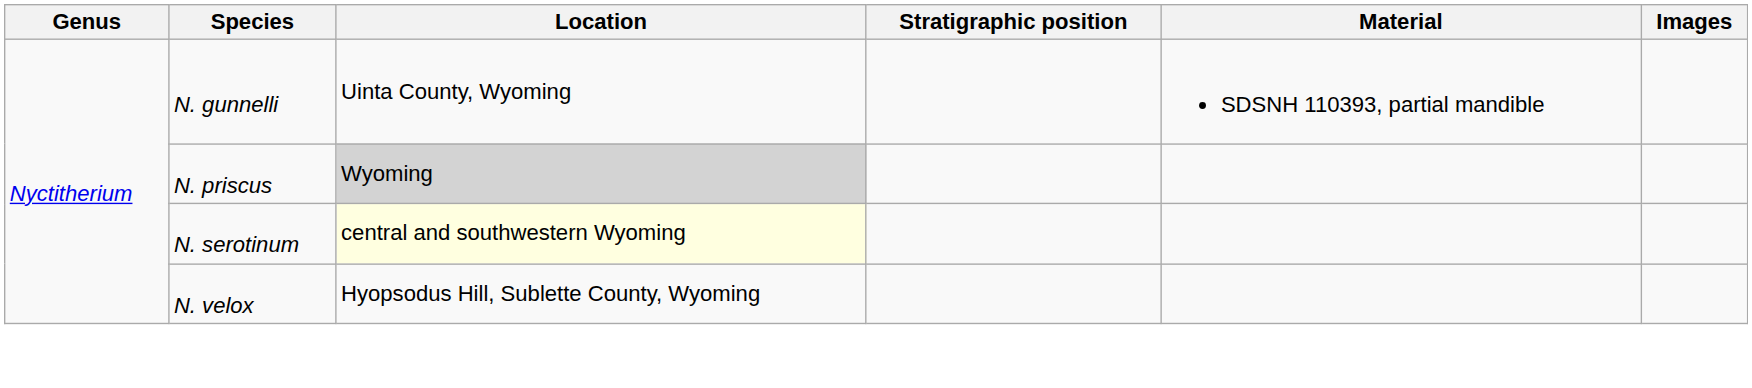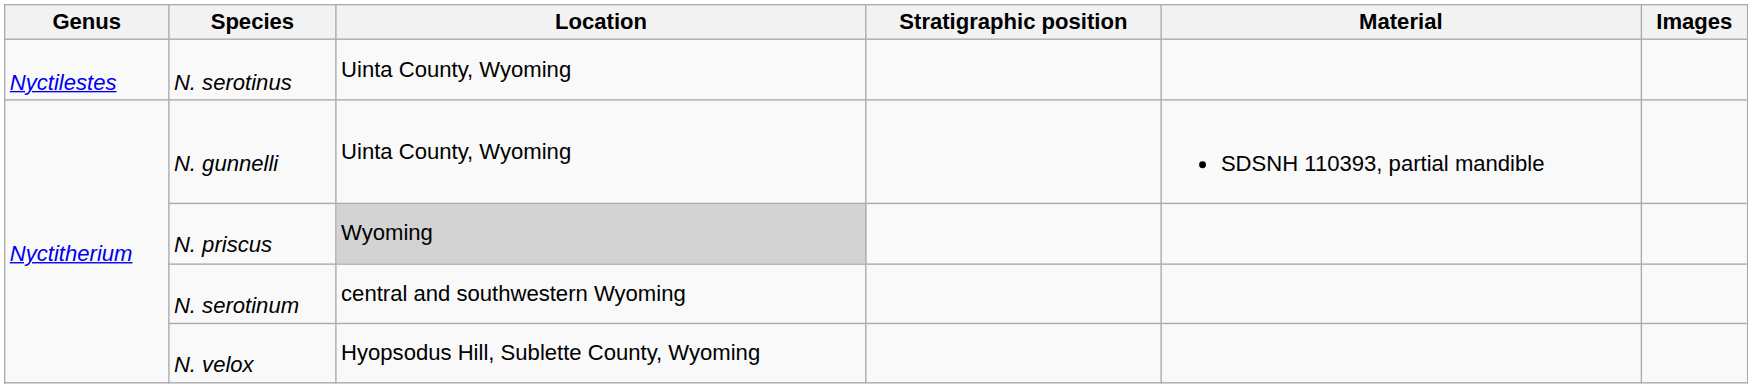 <table class="wikitable sortable"  style="margin:auto; width:100%;">
 <tr>
 <th>Genus</th>
 <th>Species</th>
 <th>Location</th>
 <th>Stratigraphic position</th>
 <th>Material</th>
 <th>Images</th>
+</tr>
+<tr>
+<td rowspan=1><br><em><a href='#'>Nyctilestes</a></em></td>
+<td><br><em>N. serotinus</em></td>
+<td>Uinta County, Wyoming</td>
+<td></td>
+<td></td>
+<td></td>
 </tr>
 <tr>
 <td rowspan=4><br><em><a href='#'>Nyctitherium</a></em></td>
 <td><br><em>N. gunnelli</em></td>
 <td>Uinta County, Wyoming</td>
 <td></td>
 <td><br><ul><li>SDSNH 110393, partial mandible</li></ul></td>
 <td></td>
 </tr>
 <tr>
 <td><br><em>N. priscus</em></td>
 <td style="background: lightgrey;">Wyoming</td>
 <td></td>
 <td></td>
 <td></td>
 </tr>
 <tr>
 <td><br><em>N. serotinum</em></td>
-<td style="background: lightyellow;">central and southwestern Wyoming</td>
+<td>central and southwestern Wyoming</td>
 <td></td>
 <td></td>
 <td></td>
 </tr>
 <tr>
 <td><br><em>N. velox</em></td>
 <td>Hyopsodus Hill, Sublette County, Wyoming</td>
 <td></td>
 <td></td>
 <td></td>
 </tr>
 </table>
